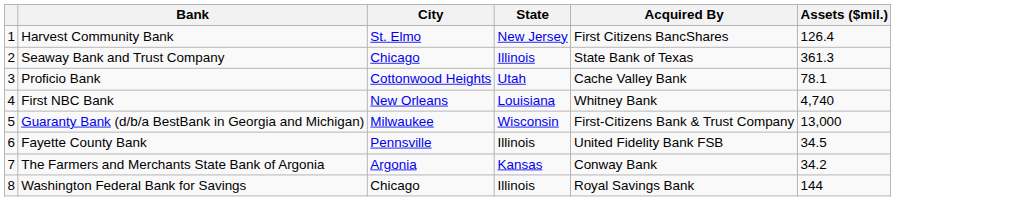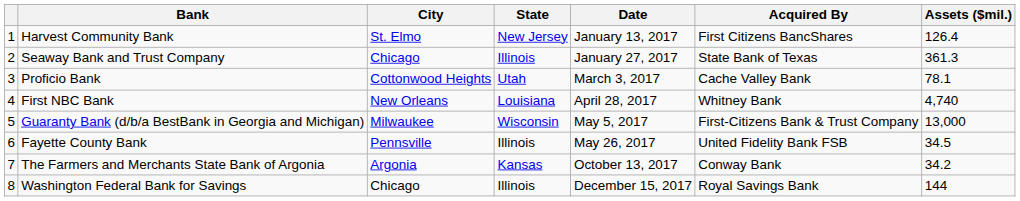 <table class="wikitable sortable">
 <tr>
 <th></th>
 <th>Bank</th>
 <th>City</th>
 <th>State</th>
+<th>Date</th>
 <th>Acquired By</th>
 <th>Assets ($mil.)</th>
 </tr>
 <tr>
 <td>1</td>
 <td>Harvest Community Bank</td>
 <td><a href='#'>St. Elmo</a></td>
 <td><a href='#'>New Jersey</a></td>
+<td>January 13, 2017</td>
 <td>First Citizens BancShares</td>
 <td>126.4</td>
 </tr>
 <tr>
 <td>2</td>
 <td>Seaway Bank and Trust Company</td>
 <td><a href='#'>Chicago</a></td>
 <td><a href='#'>Illinois</a></td>
+<td>January 27, 2017</td>
 <td>State Bank of Texas</td>
 <td>361.3</td>
 </tr>
 <tr>
 <td>3</td>
 <td>Proficio Bank</td>
 <td><a href='#'>Cottonwood Heights</a></td>
 <td><a href='#'>Utah</a></td>
+<td>March 3, 2017</td>
 <td>Cache Valley Bank</td>
 <td>78.1</td>
 </tr>
 <tr>
 <td>4</td>
 <td>First NBC Bank</td>
 <td><a href='#'>New Orleans</a></td>
 <td><a href='#'>Louisiana</a></td>
+<td>April 28, 2017</td>
 <td>Whitney Bank</td>
 <td>4,740</td>
 </tr>
 <tr>
 <td>5</td>
 <td><a href='#'>Guaranty Bank</a> (d/b/a BestBank in Georgia and Michigan)</td>
 <td><a href='#'>Milwaukee</a></td>
 <td><a href='#'>Wisconsin</a></td>
+<td>May 5, 2017</td>
 <td>First-Citizens Bank & Trust Company</td>
 <td>13,000</td>
 </tr>
 <tr>
 <td>6</td>
 <td>Fayette County Bank</td>
 <td><a href='#'>Pennsville</a></td>
 <td>Illinois</td>
+<td>May 26, 2017</td>
 <td>United Fidelity Bank FSB</td>
 <td>34.5</td>
 </tr>
 <tr>
 <td>7</td>
 <td>The Farmers and Merchants State Bank of Argonia</td>
 <td><a href='#'>Argonia</a></td>
 <td><a href='#'>Kansas</a></td>
+<td>October 13, 2017</td>
 <td>Conway Bank</td>
 <td>34.2</td>
 </tr>
 <tr>
 <td>8</td>
 <td>Washington Federal Bank for Savings</td>
 <td>Chicago</td>
 <td>Illinois</td>
+<td>December 15, 2017</td>
 <td>Royal Savings Bank</td>
 <td>144</td>
 </tr>
 </table>
